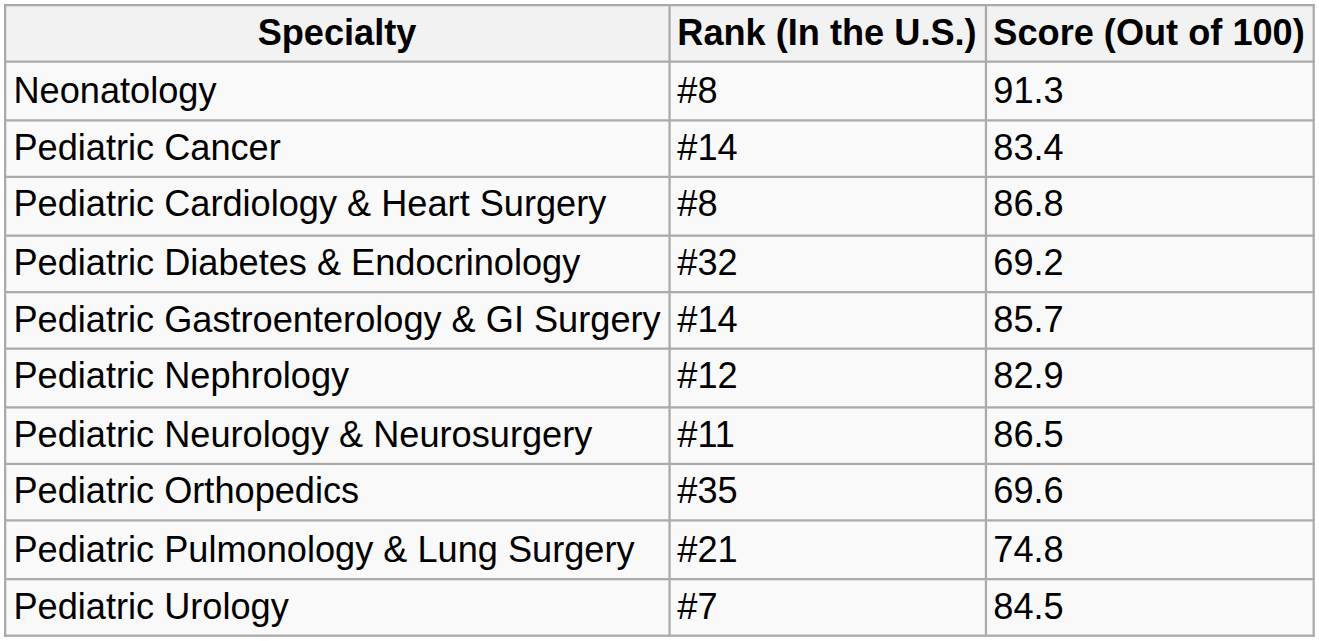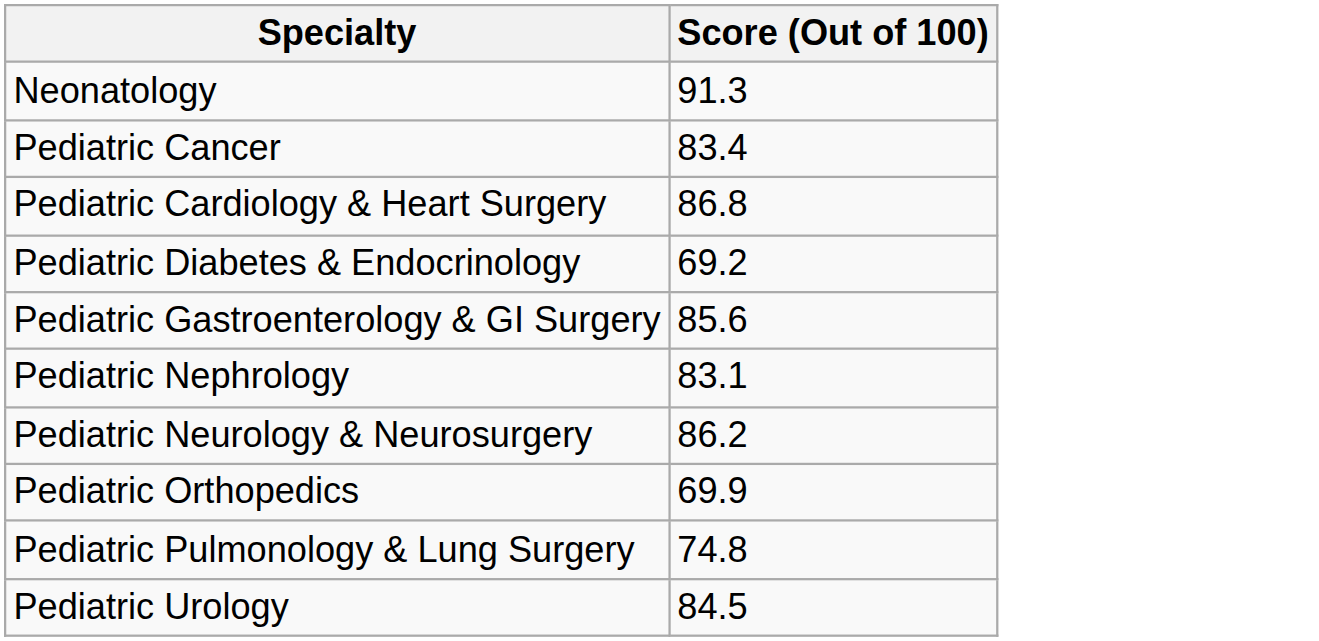 <table class="wikitable">
 <tr>
 <th>Specialty</th>
-<th>Rank (In the U.S.)</th>
 <th>Score (Out of 100)</th>
 </tr>
 <tr>
 <td>Neonatology</td>
-<td>#8</td>
 <td>91.3</td>
 </tr>
 <tr>
 <td>Pediatric Cancer</td>
-<td>#14</td>
 <td>83.4</td>
 </tr>
 <tr>
 <td>Pediatric Cardiology & Heart Surgery</td>
-<td>#8</td>
 <td>86.8</td>
 </tr>
 <tr>
 <td>Pediatric Diabetes & Endocrinology</td>
-<td>#32</td>
 <td>69.2</td>
 </tr>
 <tr>
 <td>Pediatric Gastroenterology & GI Surgery</td>
-<td>#14</td>
-<td>85.7</td>
+<td>85.6</td>
 </tr>
 <tr>
 <td>Pediatric Nephrology</td>
-<td>#12</td>
-<td>82.9</td>
+<td>83.1</td>
 </tr>
 <tr>
 <td>Pediatric Neurology & Neurosurgery</td>
-<td>#11</td>
-<td>86.5</td>
+<td>86.2</td>
 </tr>
 <tr>
 <td>Pediatric Orthopedics</td>
-<td>#35</td>
-<td>69.6</td>
+<td>69.9</td>
 </tr>
 <tr>
 <td>Pediatric Pulmonology & Lung Surgery</td>
-<td>#21</td>
 <td>74.8</td>
 </tr>
 <tr>
 <td>Pediatric Urology</td>
-<td>#7</td>
 <td>84.5</td>
 </tr>
 </table>
